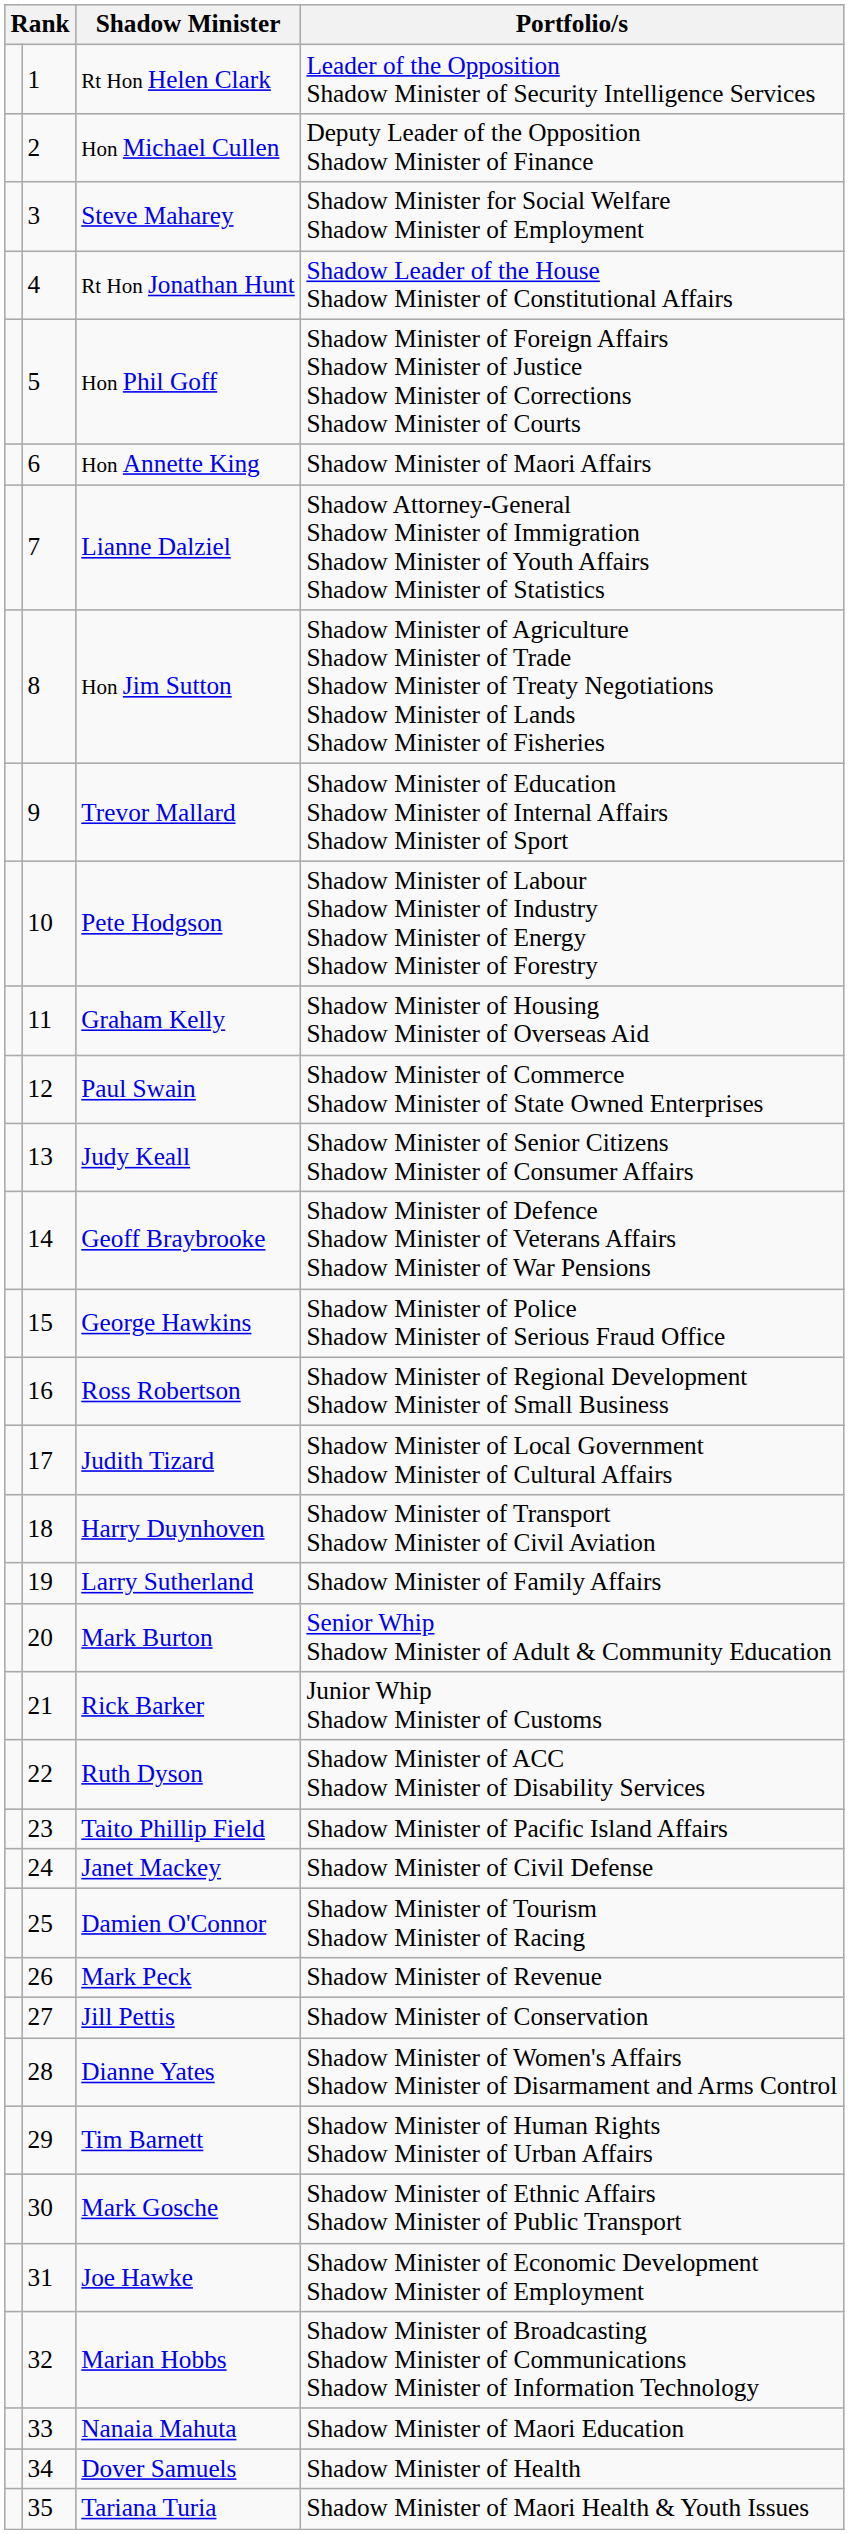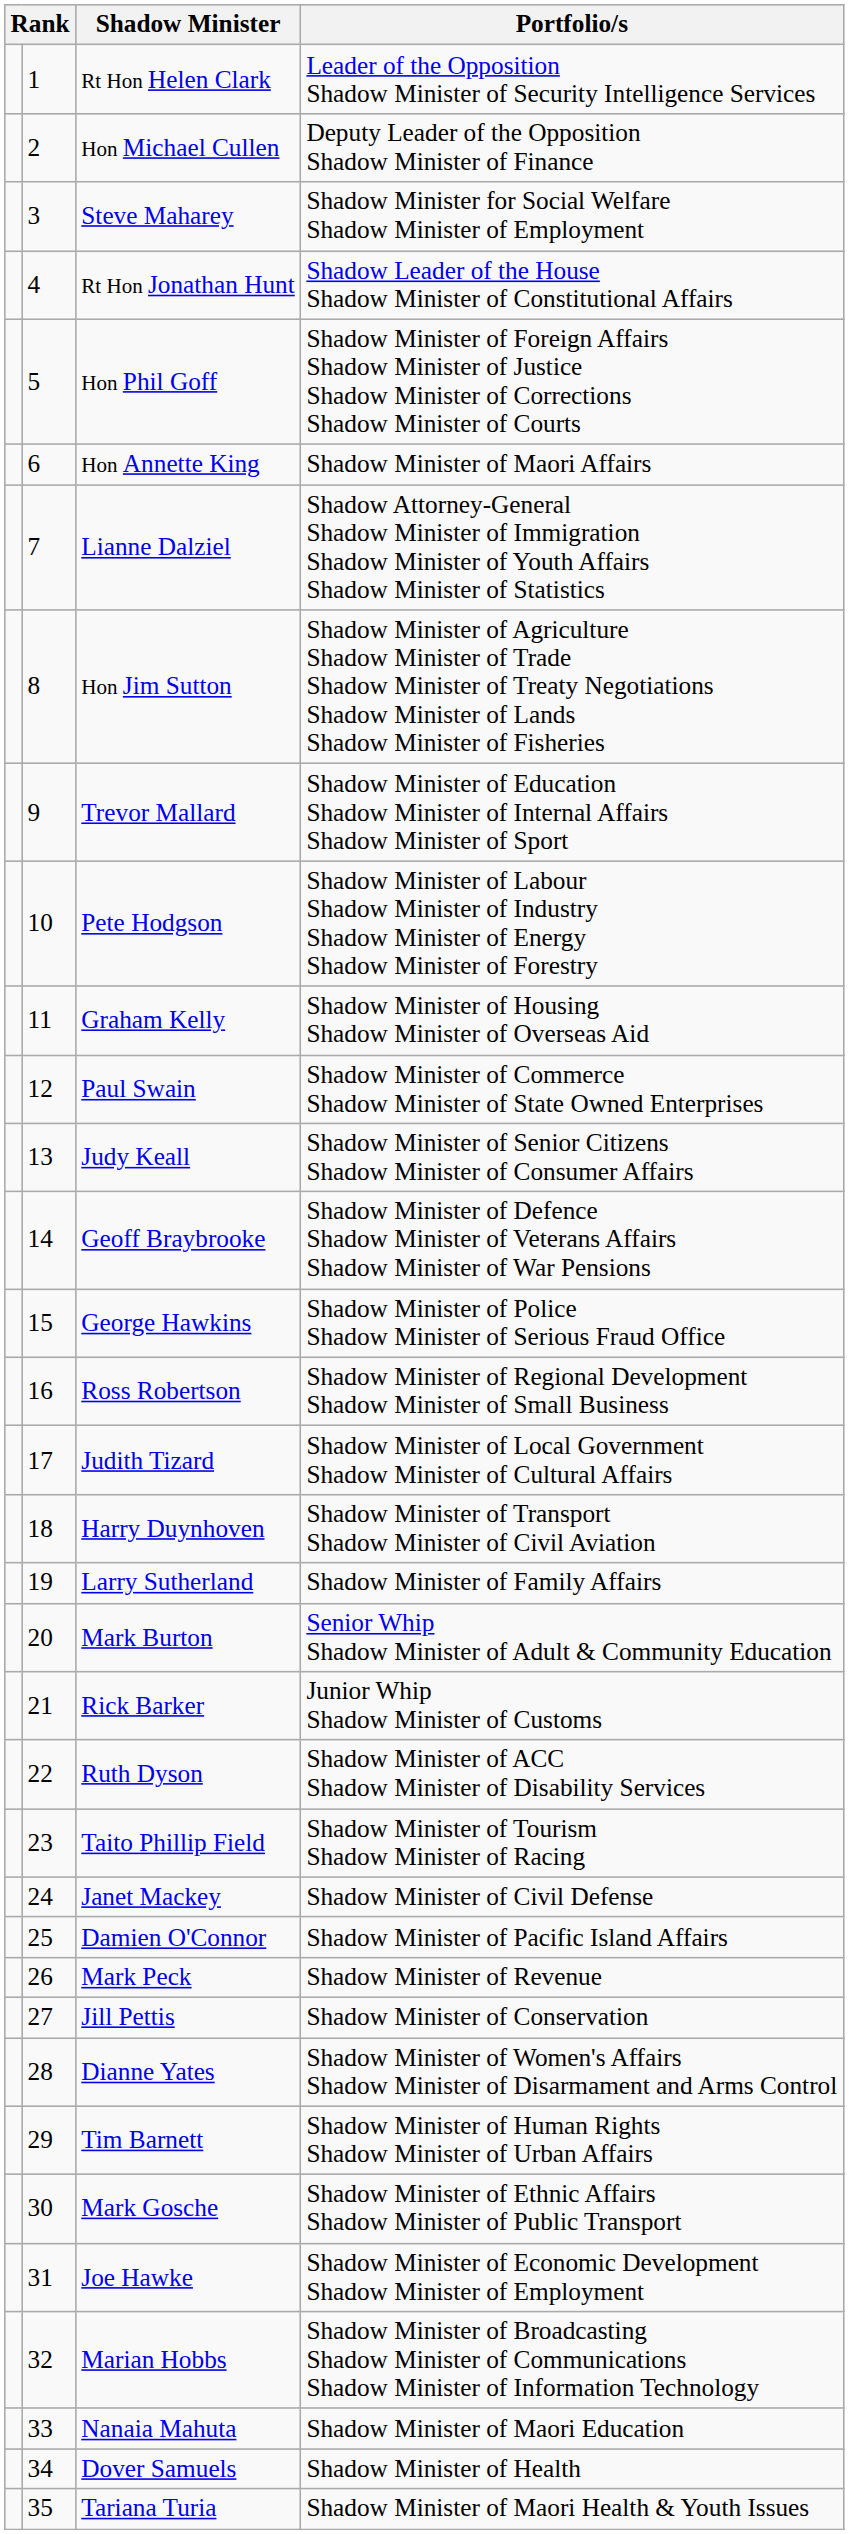 <table class="wikitable">
 <tr>
 <th colspan="2">Rank</th>
 <th>Shadow Minister</th>
 <th>Portfolio/s</th>
 </tr>
 <tr>
 <td bgcolor=></td>
 <td>1</td>
 <td><small>Rt Hon </small><a href='#'>Helen Clark</a></td>
 <td><a href='#'>Leader of the Opposition</a><br>Shadow Minister of Security Intelligence Services</td>
 </tr>
 <tr>
 <td bgcolor=></td>
 <td>2</td>
 <td><small>Hon </small><a href='#'>Michael Cullen</a></td>
 <td>Deputy Leader of the Opposition<br>Shadow Minister of Finance</td>
 </tr>
 <tr>
 <td bgcolor=></td>
 <td>3</td>
 <td><a href='#'>Steve Maharey</a></td>
 <td>Shadow Minister for Social Welfare<br>Shadow Minister of Employment</td>
 </tr>
 <tr>
 <td bgcolor=></td>
 <td>4</td>
 <td><small>Rt Hon </small><a href='#'>Jonathan Hunt</a></td>
 <td><a href='#'>Shadow Leader of the House</a><br>Shadow Minister of Constitutional Affairs</td>
 </tr>
 <tr>
 <td bgcolor=></td>
 <td>5</td>
 <td><small>Hon </small><a href='#'>Phil Goff</a></td>
 <td>Shadow Minister of Foreign Affairs<br>Shadow Minister of Justice<br>Shadow Minister of Corrections<br>Shadow Minister of Courts</td>
 </tr>
 <tr>
 <td bgcolor=></td>
 <td>6</td>
 <td><small>Hon </small><a href='#'>Annette King</a></td>
 <td>Shadow Minister of Maori Affairs</td>
 </tr>
 <tr>
 <td bgcolor=></td>
 <td>7</td>
 <td><a href='#'>Lianne Dalziel</a></td>
 <td>Shadow Attorney-General<br>Shadow Minister of Immigration<br>Shadow Minister of Youth Affairs<br>Shadow Minister of Statistics</td>
 </tr>
 <tr>
 <td bgcolor=></td>
 <td>8</td>
 <td><small>Hon </small><a href='#'>Jim Sutton</a></td>
 <td>Shadow Minister of Agriculture<br>Shadow Minister of Trade<br>Shadow Minister of Treaty Negotiations<br>Shadow Minister of Lands<br>Shadow Minister of Fisheries</td>
 </tr>
 <tr>
 <td bgcolor=></td>
 <td>9</td>
 <td><a href='#'>Trevor Mallard</a></td>
 <td>Shadow Minister of Education<br>Shadow Minister of Internal Affairs<br>Shadow Minister of Sport</td>
 </tr>
 <tr>
 <td bgcolor=></td>
 <td>10</td>
 <td><a href='#'>Pete Hodgson</a></td>
 <td>Shadow Minister of Labour<br>Shadow Minister of Industry<br>Shadow Minister of Energy<br>Shadow Minister of Forestry</td>
 </tr>
 <tr>
 <td bgcolor=></td>
 <td>11</td>
 <td><a href='#'>Graham Kelly</a></td>
 <td>Shadow Minister of Housing<br>Shadow Minister of Overseas Aid</td>
 </tr>
 <tr>
 <td bgcolor=></td>
 <td>12</td>
 <td><a href='#'>Paul Swain</a></td>
 <td>Shadow Minister of Commerce<br>Shadow Minister of State Owned Enterprises</td>
 </tr>
 <tr>
 <td bgcolor=></td>
 <td>13</td>
 <td><a href='#'>Judy Keall</a></td>
 <td>Shadow Minister of Senior Citizens<br>Shadow Minister of Consumer Affairs</td>
 </tr>
 <tr>
 <td bgcolor=></td>
 <td>14</td>
 <td><a href='#'>Geoff Braybrooke</a></td>
 <td>Shadow Minister of Defence<br>Shadow Minister of Veterans Affairs<br>Shadow Minister of War Pensions</td>
 </tr>
 <tr>
 <td bgcolor=></td>
 <td>15</td>
 <td><a href='#'>George Hawkins</a></td>
 <td>Shadow Minister of Police<br>Shadow Minister of Serious Fraud Office</td>
 </tr>
 <tr>
 <td bgcolor=></td>
 <td>16</td>
 <td><a href='#'>Ross Robertson</a></td>
 <td>Shadow Minister of Regional Development<br>Shadow Minister of Small Business</td>
 </tr>
 <tr>
 <td bgcolor=></td>
 <td>17</td>
 <td><a href='#'>Judith Tizard</a></td>
 <td>Shadow Minister of Local Government<br>Shadow Minister of Cultural Affairs</td>
 </tr>
 <tr>
 <td bgcolor=></td>
 <td>18</td>
 <td><a href='#'>Harry Duynhoven</a></td>
 <td>Shadow Minister of Transport<br>Shadow Minister of Civil Aviation</td>
 </tr>
 <tr>
 <td bgcolor=></td>
 <td>19</td>
 <td><a href='#'>Larry Sutherland</a></td>
 <td>Shadow Minister of Family Affairs</td>
 </tr>
 <tr>
 <td bgcolor=></td>
 <td>20</td>
 <td><a href='#'>Mark Burton</a></td>
 <td><a href='#'>Senior Whip</a><br>Shadow Minister of Adult & Community Education</td>
 </tr>
 <tr>
 <td bgcolor=></td>
 <td>21</td>
 <td><a href='#'>Rick Barker</a></td>
 <td>Junior Whip<br>Shadow Minister of Customs</td>
 </tr>
 <tr>
 <td bgcolor=></td>
 <td>22</td>
 <td><a href='#'>Ruth Dyson</a></td>
 <td>Shadow Minister of ACC<br>Shadow Minister of Disability Services</td>
 </tr>
 <tr>
 <td bgcolor=></td>
 <td>23</td>
 <td><a href='#'>Taito Phillip Field</a></td>
-<td>Shadow Minister of Pacific Island Affairs</td>
+<td>Shadow Minister of Tourism<br>Shadow Minister of Racing</td>
 </tr>
 <tr>
 <td bgcolor=></td>
 <td>24</td>
 <td><a href='#'>Janet Mackey</a></td>
 <td>Shadow Minister of Civil Defense</td>
 </tr>
 <tr>
 <td bgcolor=></td>
 <td>25</td>
 <td><a href='#'>Damien O'Connor</a></td>
-<td>Shadow Minister of Tourism<br>Shadow Minister of Racing</td>
+<td>Shadow Minister of Pacific Island Affairs</td>
 </tr>
 <tr>
 <td bgcolor=></td>
 <td>26</td>
 <td><a href='#'>Mark Peck</a></td>
 <td>Shadow Minister of Revenue</td>
 </tr>
 <tr>
 <td bgcolor=></td>
 <td>27</td>
 <td><a href='#'>Jill Pettis</a></td>
 <td>Shadow Minister of Conservation</td>
 </tr>
 <tr>
 <td bgcolor=></td>
 <td>28</td>
 <td><a href='#'>Dianne Yates</a></td>
 <td>Shadow Minister of Women's Affairs<br>Shadow Minister of Disarmament and Arms Control</td>
 </tr>
 <tr>
 <td bgcolor=></td>
 <td>29</td>
 <td><a href='#'>Tim Barnett</a></td>
 <td>Shadow Minister of Human Rights<br>Shadow Minister of Urban Affairs</td>
 </tr>
 <tr>
 <td bgcolor=></td>
 <td>30</td>
 <td><a href='#'>Mark Gosche</a></td>
 <td>Shadow Minister of Ethnic Affairs<br>Shadow Minister of Public Transport</td>
 </tr>
 <tr>
 <td bgcolor=></td>
 <td>31</td>
 <td><a href='#'>Joe Hawke</a></td>
 <td>Shadow Minister of Economic Development<br>Shadow Minister of Employment</td>
 </tr>
 <tr>
 <td bgcolor=></td>
 <td>32</td>
 <td><a href='#'>Marian Hobbs</a></td>
 <td>Shadow Minister of Broadcasting<br>Shadow Minister of Communications<br>Shadow Minister of Information Technology</td>
 </tr>
 <tr>
 <td bgcolor=></td>
 <td>33</td>
 <td><a href='#'>Nanaia Mahuta</a></td>
 <td>Shadow Minister of Maori Education</td>
 </tr>
 <tr>
 <td bgcolor=></td>
 <td>34</td>
 <td><a href='#'>Dover Samuels</a></td>
 <td>Shadow Minister of Health</td>
 </tr>
 <tr>
 <td bgcolor=></td>
 <td>35</td>
 <td><a href='#'>Tariana Turia</a></td>
 <td>Shadow Minister of Maori Health & Youth Issues</td>
 </tr>
 <tr>
 </tr>
 </table>
